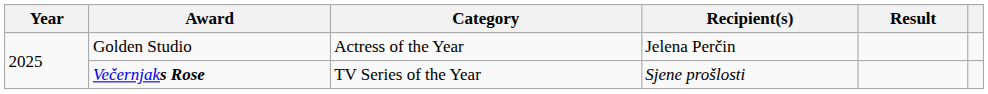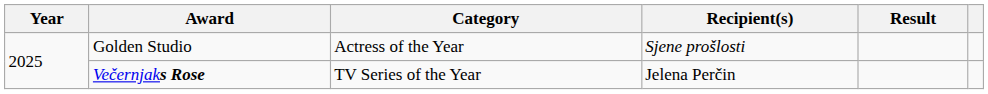 <table class="wikitable sortable plainrowheaders" style="font-size:95%; width:99%;">
 <tr>
 <th scope="col">Year</th>
 <th scope="col">Award</th>
 <th scope="col">Category</th>
 <th scope="col">Recipient(s)</th>
 <th scope="col">Result</th>
 <th scope="col" class="unsortable"></th>
 </tr>
 <tr>
 <td rowspan="2">2025</td>
 <td>Golden Studio</td>
 <td>Actress of the Year</td>
-<td>Jelena Perčin</td>
+<td><em>Sjene prošlosti</em></td>
 <td></td>
 <td></td>
 </tr>
 <tr>
 <td><em><a href='#'>Večernjak</a><strong>s Rose</td>
 <td>TV Series of the Year</td>
-<td><em>Sjene prošlosti</em></td>
+<td>Jelena Perčin</td>
 <td></td>
 <td></td>
 </tr>
 </table>
